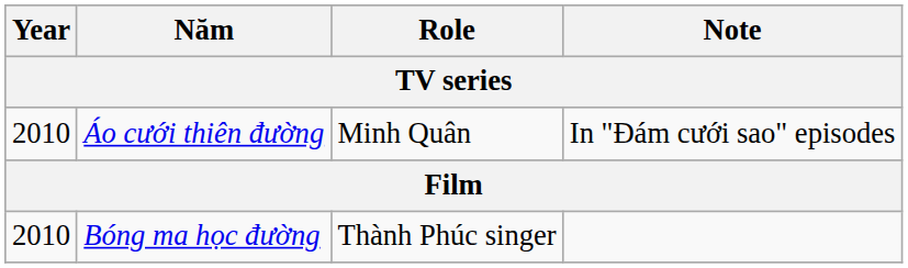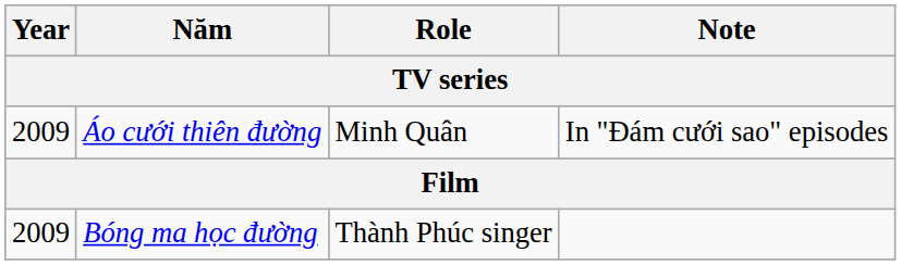 <table class="wikitable" style="line-height:1.3em">
 <tr>
 <th>Year</th>
 <th>Năm</th>
 <th>Role</th>
 <th>Note</th>
 </tr>
 <tr>
 <th colspan="4">TV series</th>
 </tr>
 <tr>
-<td>2010</td>
+<td>2009</td>
 <td><em><a href='#'>Áo cưới thiên đường</a></em></td>
 <td>Minh Quân</td>
 <td>In "Đám cưới sao" episodes</td>
 </tr>
 <tr>
 <th colspan="4">Film</th>
 </tr>
 <tr>
-<td>2010</td>
+<td>2009</td>
 <td><em><a href='#'>Bóng ma học đường</a></em></td>
 <td>Thành Phúc singer</td>
 <td></td>
 </tr>
 </table>
